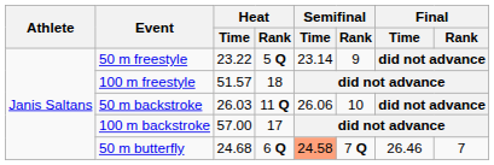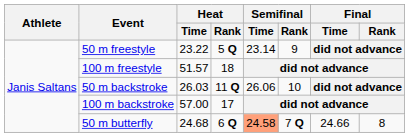 <table class=wikitable style="font-size:90%">
 <tr>
 <th rowspan=2>Athlete</th>
 <th rowspan=2>Event</th>
 <th colspan="2">Heat</th>
 <th colspan="2">Semifinal</th>
 <th colspan="2">Final</th>
 </tr>
 <tr style="font-size:95%">
 <th>Time</th>
 <th>Rank</th>
 <th>Time</th>
 <th>Rank</th>
 <th>Time</th>
 <th>Rank</th>
 </tr>
 <tr align=center>
 <td align=left rowspan=5><a href='#'>Janis Saltans</a></td>
 <td align=left><a href='#'>50 m freestyle</a></td>
 <td>23.22</td>
 <td>5 <strong>Q</strong></td>
 <td>23.14</td>
 <td>9</td>
 <th colspan=2>did not advance</th>
 </tr>
 <tr align=center>
 <td align=left><a href='#'>100 m freestyle</a></td>
 <td>51.57</td>
 <td>18</td>
 <th colspan=4>did not advance</th>
 </tr>
 <tr align=center>
 <td align=left><a href='#'>50 m backstroke</a></td>
 <td>26.03</td>
 <td>11 <strong>Q</strong></td>
 <td>26.06</td>
 <td>10</td>
 <th colspan=2>did not advance</th>
 </tr>
 <tr align=center>
 <td align=left><a href='#'>100 m backstroke</a></td>
 <td>57.00</td>
 <td>17</td>
 <th colspan=4>did not advance</th>
 </tr>
 <tr align=center>
 <td align=left><a href='#'>50 m butterfly</a></td>
 <td>24.68</td>
 <td>6 <strong>Q</strong></td>
 <td style="background: lightsalmon;">24.58</td>
 <td>7 <strong>Q</strong></td>
-<td>26.46</td>
-<td>7</td>
+<td>24.66</td>
+<td>8</td>
 </tr>
 </table>
